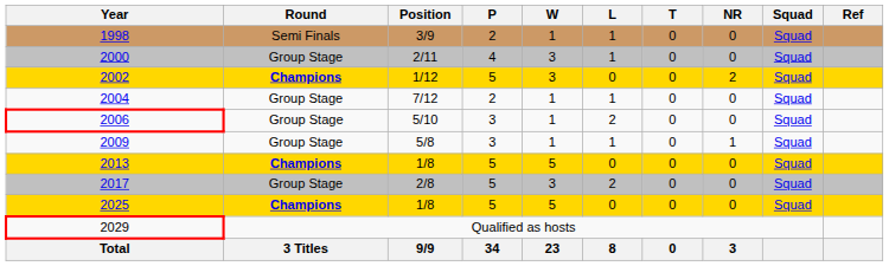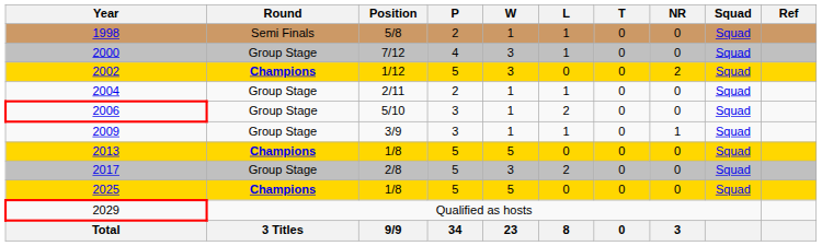 <table class="wikitable" style="text-align: center; width:85%">
 <tr>
 <th width=200>Year</th>
 <th width=150>Round</th>
 <th width=50>Position</th>
 <th width=50>P</th>
 <th width=50>W</th>
 <th width=50>L</th>
 <th width=50>T</th>
 <th width=50>NR</th>
 <th width=50>Squad</th>
 <th width=50>Ref</th>
 </tr>
 <tr style="background:#cc9966;">
 <td> <a href='#'>1998</a></td>
 <td>Semi Finals</td>
-<td>3/9</td>
+<td>5/8</td>
 <td>2</td>
 <td>1</td>
 <td>1</td>
 <td>0</td>
 <td>0</td>
 <td><a href='#'>Squad</a></td>
 <td></td>
 </tr>
 <tr style="background:silver;">
 <td> <a href='#'>2000</a></td>
 <td>Group Stage</td>
-<td>2/11</td>
+<td>7/12</td>
 <td>4</td>
 <td>3</td>
 <td>1</td>
 <td>0</td>
 <td>0</td>
 <td><a href='#'>Squad</a></td>
 <td></td>
 </tr>
 <tr bgcolor="gold">
 <td> <a href='#'>2002</a></td>
 <td><strong><a href='#'>Champions</a></strong></td>
 <td>1/12</td>
 <td>5</td>
 <td>3</td>
 <td>0</td>
 <td>0</td>
 <td>2</td>
 <td><a href='#'>Squad</a></td>
 <td></td>
 </tr>
 <tr bgcolor=>
 <td> <a href='#'>2004</a></td>
 <td>Group Stage</td>
-<td>7/12</td>
+<td>2/11</td>
 <td>2</td>
 <td>1</td>
 <td>1</td>
 <td>0</td>
 <td>0</td>
 <td><a href='#'>Squad</a></td>
 <td></td>
 </tr>
 <tr style="background:;">
 <td style="border: 3px solid red"> <a href='#'>2006</a></td>
 <td>Group Stage</td>
 <td>5/10</td>
 <td>3</td>
 <td>1</td>
 <td>2</td>
 <td>0</td>
 <td>0</td>
 <td><a href='#'>Squad</a></td>
 <td></td>
 </tr>
 <tr style="background:;">
 <td> <a href='#'>2009</a></td>
 <td>Group Stage</td>
-<td>5/8</td>
+<td>3/9</td>
 <td>3</td>
 <td>1</td>
 <td>1</td>
 <td>0</td>
 <td>1</td>
 <td><a href='#'>Squad</a></td>
 <td></td>
 </tr>
 <tr bgcolor=gold>
 <td>  <a href='#'>2013</a></td>
 <td><strong><a href='#'>Champions</a></strong></td>
 <td>1/8</td>
 <td>5</td>
 <td>5</td>
 <td>0</td>
 <td>0</td>
 <td>0</td>
 <td><a href='#'>Squad</a></td>
 <td></td>
 </tr>
 <tr bgcolor=silver>
 <td>  <a href='#'>2017</a></td>
 <td>Group Stage</td>
 <td>2/8</td>
 <td>5</td>
 <td>3</td>
 <td>2</td>
 <td>0</td>
 <td>0</td>
 <td><a href='#'>Squad</a></td>
 <td></td>
 </tr>
 <tr bgcolor=gold>
 <td>  <a href='#'>2025</a></td>
 <td><strong><a href='#'>Champions</a></strong></td>
 <td>1/8</td>
 <td>5</td>
 <td>5</td>
 <td>0</td>
 <td>0</td>
 <td>0</td>
 <td><a href='#'>Squad</a></td>
 <td></td>
 </tr>
 <tr>
 <td style="border: 3px solid red"> 2029</td>
 <td colspan=8>Qualified as hosts</td>
 <td></td>
 </tr>
 <tr>
 <th>Total</th>
 <th>3 Titles</th>
 <th>9/9</th>
 <th>34</th>
 <th>23</th>
 <th>8</th>
 <th>0</th>
 <th>3</th>
 <th></th>
 <th></th>
 </tr>
 </table>
